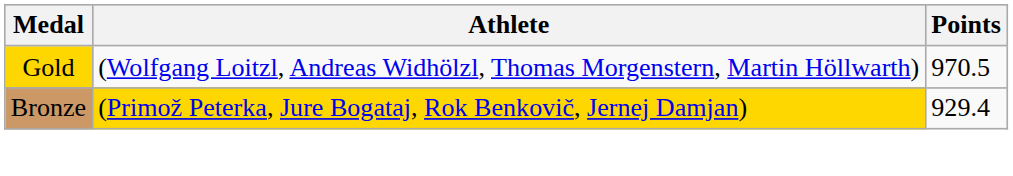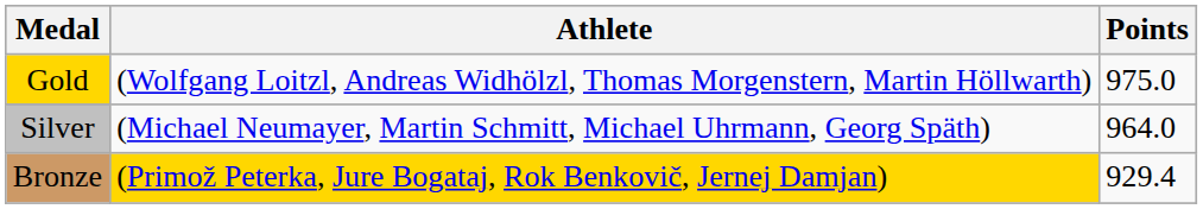 <table class="wikitable">
 <tr>
 <th>Medal</th>
 <th>Athlete</th>
 <th>Points</th>
 </tr>
 <tr>
 <td style="text-align:center;background-color:gold;">Gold</td>
 <td> (<a href='#'>Wolfgang Loitzl</a>, <a href='#'>Andreas Widhölzl</a>, <a href='#'>Thomas Morgenstern</a>, <a href='#'>Martin Höllwarth</a>)</td>
-<td>970.5</td>
+<td>975.0</td>
+</tr>
+<tr>
+<td style="text-align:center;background-color:silver;">Silver</td>
+<td> (<a href='#'>Michael Neumayer</a>, <a href='#'>Martin Schmitt</a>, <a href='#'>Michael Uhrmann</a>, <a href='#'>Georg Späth</a>)</td>
+<td>964.0</td>
 </tr>
 <tr>
 <td style="text-align:center;background-color:#CC9966;">Bronze</td>
 <td style="background: gold;"> (<a href='#'>Primož Peterka</a>, <a href='#'>Jure Bogataj</a>, <a href='#'>Rok Benkovič</a>, <a href='#'>Jernej Damjan</a>)</td>
 <td>929.4</td>
 </tr>
 </table>
